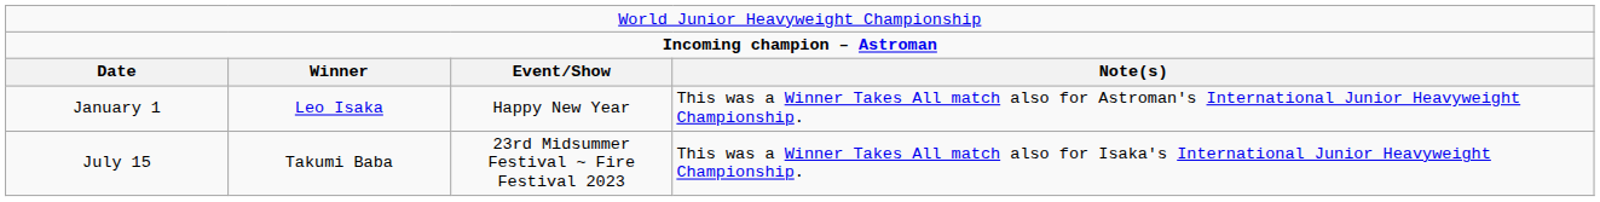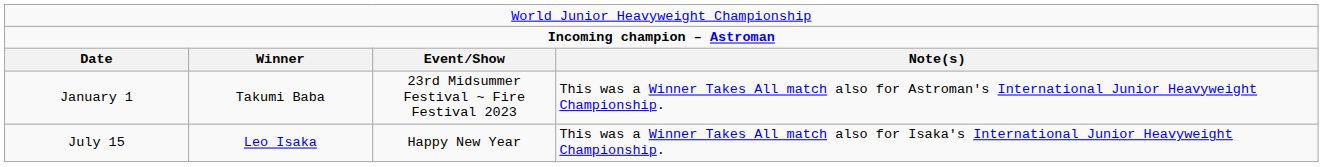 <table class="wikitable" style="text-align:center; width:100%;">
 <tr>
 <td colspan="5" style="text-align: center;"><a href='#'>World Junior Heavyweight Championship</a></td>
 </tr>
 <tr>
 <td colspan="5" style="text-align: center;"><strong>Incoming champion – <a href='#'>Astroman</a></strong></td>
 </tr>
 <tr>
 <th width=14%>Date</th>
 <th width=14%>Winner</th>
 <th width=14%>Event/Show</th>
 <th width=58%>Note(s)</th>
 </tr>
 <tr>
 <td>January 1<br></td>
-<td><a href='#'>Leo Isaka</a></td>
-<td>Happy New Year</td>
+<td>Takumi Baba</td>
+<td>23rd Midsummer Festival ~ Fire Festival 2023<br></td>
 <td align=left>This was a <a href='#'>Winner Takes All match</a> also for Astroman's <a href='#'>International Junior Heavyweight Championship</a>.</td>
 </tr>
 <tr>
 <td>July 15</td>
-<td>Takumi Baba</td>
-<td>23rd Midsummer Festival ~ Fire Festival 2023<br></td>
+<td><a href='#'>Leo Isaka</a></td>
+<td>Happy New Year</td>
 <td align=left>This was a <a href='#'>Winner Takes All match</a> also for Isaka's <a href='#'>International Junior Heavyweight Championship</a>.</td>
 </tr>
 </table>
